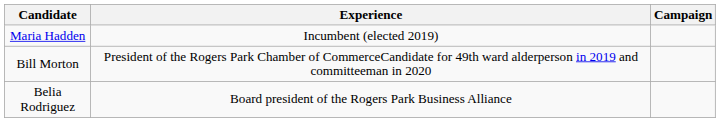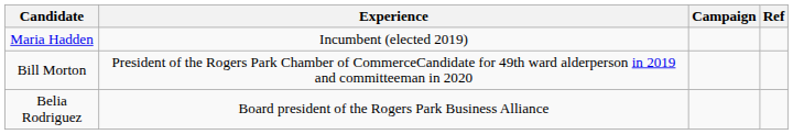 <table class="wikitable" style="text-align:center">
 <tr>
 <th>Candidate</th>
 <th>Experience</th>
 <th>Campaign</th>
+<th>Ref</th>
 </tr>
 <tr>
 <td><a href='#'>Maria Hadden</a></td>
 <td>Incumbent (elected 2019)</td>
+<td></td>
 <td></td>
 </tr>
 <tr>
 <td>Bill Morton</td>
 <td>President of the Rogers Park Chamber of CommerceCandidate for 49th ward alderperson <a href='#'>in 2019</a> and committeeman in 2020</td>
 <td></td>
+<td></td>
 </tr>
 <tr>
 <td>Belia Rodriguez</td>
 <td>Board president of the Rogers Park Business Alliance</td>
 <td></td>
+<td></td>
 </tr>
 </table>
